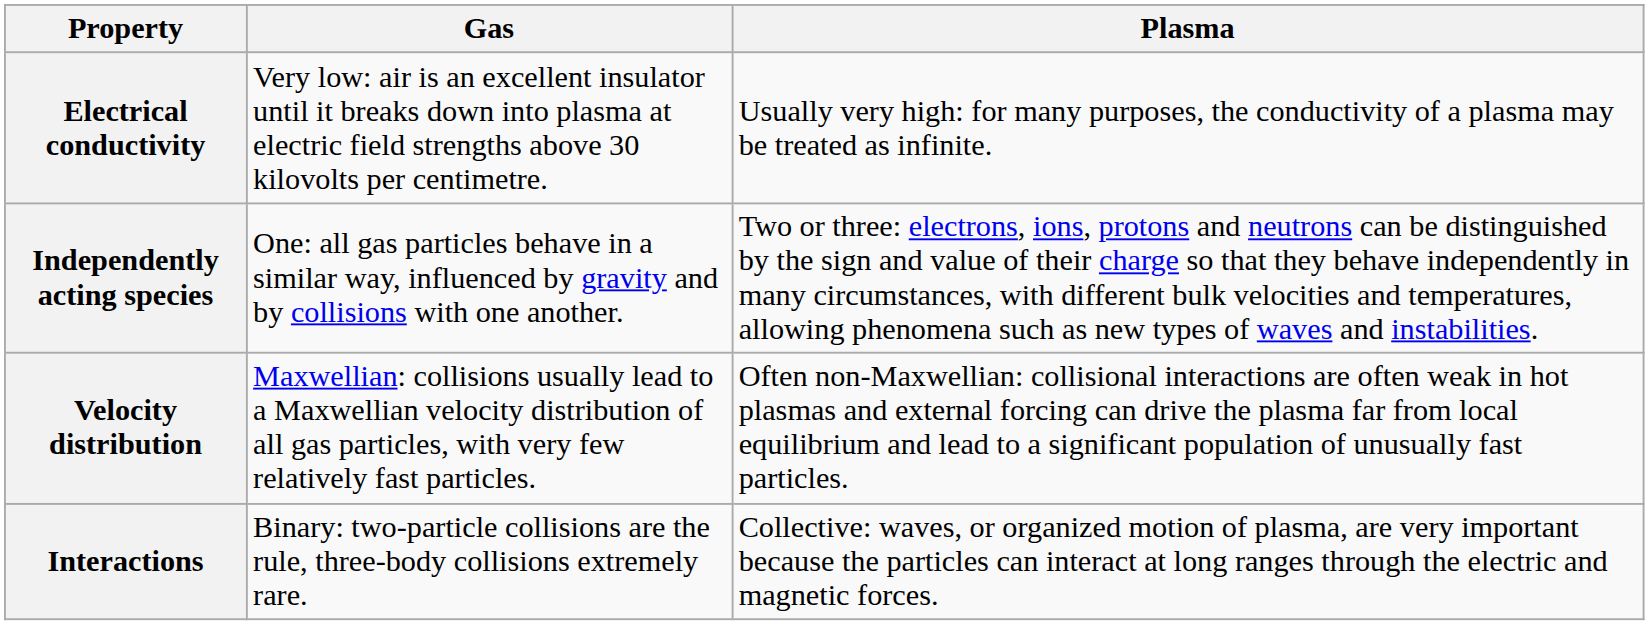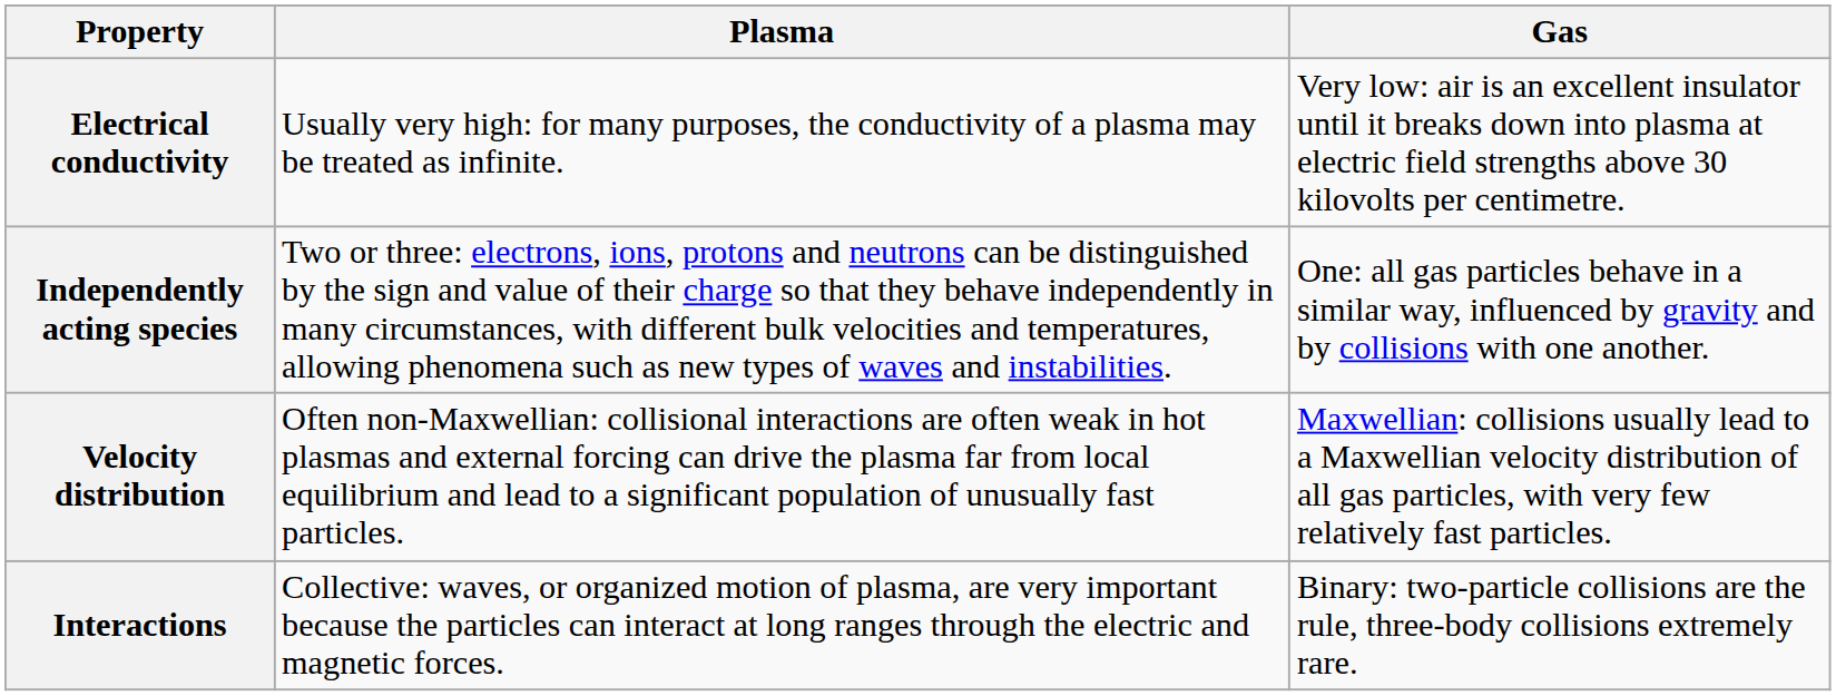 <table class="wikitable">
 <tr>
 <th>Property</th>
+<th>Plasma</th>
 <th>Gas</th>
-<th>Plasma</th>
 </tr>
 <tr>
 <th>Electrical conductivity</th>
+<td>Usually very high: for many purposes, the conductivity of a plasma may be treated as infinite.</td>
 <td>Very low: air is an excellent insulator until it breaks down into plasma at electric field strengths above 30 kilovolts per centimetre.</td>
-<td>Usually very high: for many purposes, the conductivity of a plasma may be treated as infinite.</td>
 </tr>
 <tr>
 <th>Independently acting species</th>
+<td>Two or three: <a href='#'>electrons</a>, <a href='#'>ions</a>, <a href='#'>protons</a> and <a href='#'>neutrons</a> can be distinguished by the sign and value of their <a href='#'>charge</a> so that they behave independently in many circumstances, with different bulk velocities and temperatures, allowing phenomena such as new types of <a href='#'>waves</a> and <a href='#'>instabilities</a>.</td>
 <td>One: all gas particles behave in a similar way, influenced by <a href='#'>gravity</a> and by <a href='#'>collisions</a> with one another.</td>
-<td>Two or three: <a href='#'>electrons</a>, <a href='#'>ions</a>, <a href='#'>protons</a> and <a href='#'>neutrons</a> can be distinguished by the sign and value of their <a href='#'>charge</a> so that they behave independently in many circumstances, with different bulk velocities and temperatures, allowing phenomena such as new types of <a href='#'>waves</a> and <a href='#'>instabilities</a>.</td>
 </tr>
 <tr>
 <th>Velocity distribution</th>
+<td>Often non-Maxwellian: collisional interactions are often weak in hot plasmas and external forcing can drive the plasma far from local equilibrium and lead to a significant population of unusually fast particles.</td>
 <td><a href='#'>Maxwellian</a>: collisions usually lead to a Maxwellian velocity distribution of all gas particles, with very few relatively fast particles.</td>
-<td>Often non-Maxwellian: collisional interactions are often weak in hot plasmas and external forcing can drive the plasma far from local equilibrium and lead to a significant population of unusually fast particles.</td>
 </tr>
 <tr>
 <th>Interactions</th>
+<td>Collective: waves, or organized motion of plasma, are very important because the particles can interact at long ranges through the electric and magnetic forces.</td>
 <td>Binary: two-particle collisions are the rule, three-body collisions extremely rare.</td>
-<td>Collective: waves, or organized motion of plasma, are very important because the particles can interact at long ranges through the electric and magnetic forces.</td>
 </tr>
 </table>
